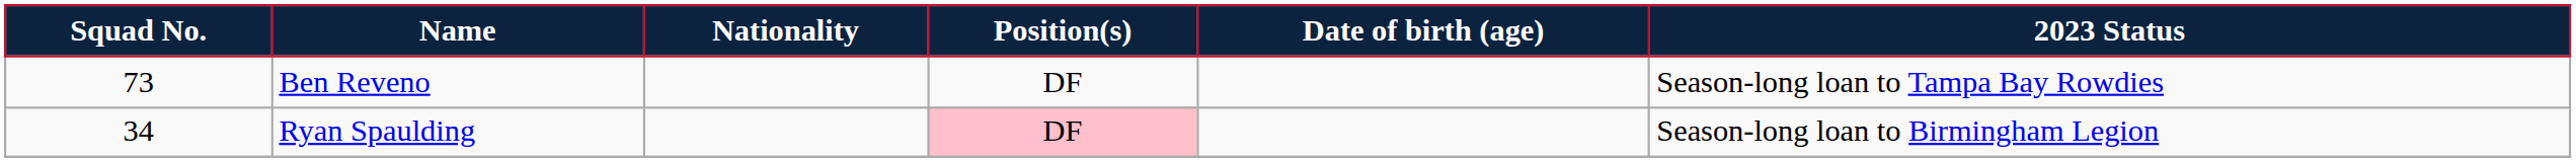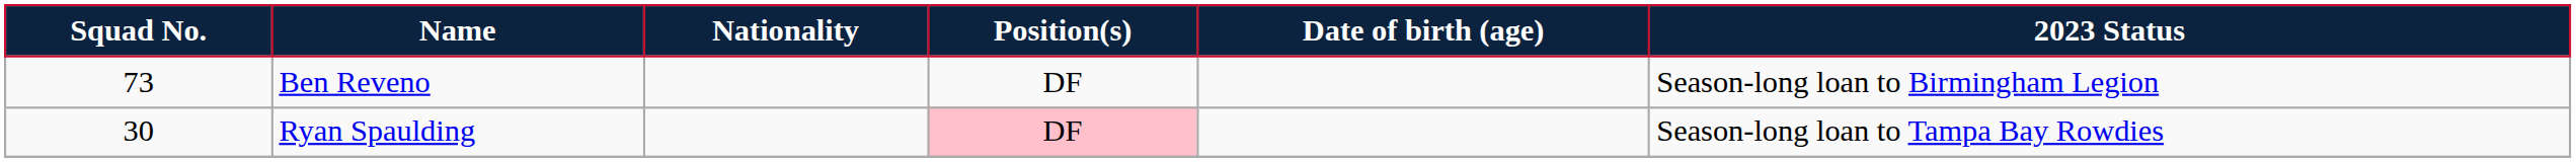 <table class="wikitable" style="text-align:center; font-size:90%; width:95%;">
 <tr>
 <th style="background:#0C2340; color:#fff;  border:1px solid #C8102E; text-align:center;">Squad No.</th>
 <th style="background:#0C2340; color:#fff;  border:1px solid #C8102E; text-align:center;">Name</th>
 <th style="background:#0C2340; color:#fff;  border:1px solid #C8102E; text-align:center;">Nationality</th>
 <th style="background:#0C2340; color:#fff;  border:1px solid #C8102E; text-align:center;">Position(s)</th>
 <th style="background:#0C2340; color:#fff;  border:1px solid #C8102E; text-align:center;">Date of birth (age)</th>
 <th style="background:#0C2340; color:#fff;  border:1px solid #C8102E; text-align:center;">2023 Status</th>
 </tr>
 <tr>
 <td>73</td>
 <td align="left"><a href='#'>Ben Reveno</a></td>
 <td></td>
 <td>DF</td>
 <td></td>
-<td align="left">Season-long loan to <a href='#'>Tampa Bay Rowdies</a></td>
+<td align="left">Season-long loan to <a href='#'>Birmingham Legion</a></td>
 </tr>
 <tr>
-<td>34</td>
+<td>30</td>
 <td align="left"><a href='#'>Ryan Spaulding</a></td>
 <td></td>
 <td style="background: pink;">DF</td>
 <td></td>
-<td align="left">Season-long loan to <a href='#'>Birmingham Legion</a></td>
+<td align="left">Season-long loan to <a href='#'>Tampa Bay Rowdies</a></td>
 </tr>
 <tr>
 </tr>
 </table>
